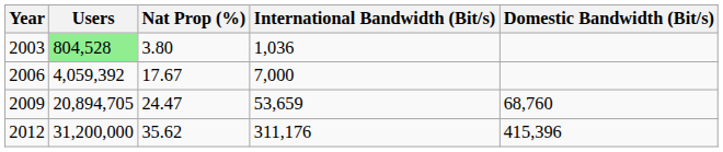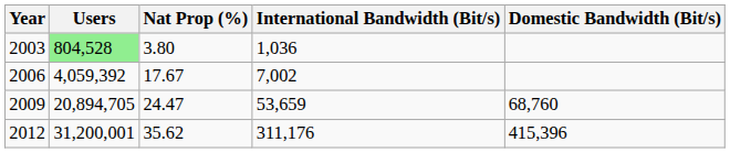 <table class="wikitable" border="1">
 <tr>
 <th>Year</th>
 <th>Users</th>
 <th>Nat Prop (%)</th>
 <th>International Bandwidth (Bit/s)</th>
 <th>Domestic Bandwidth (Bit/s)</th>
 </tr>
 <tr>
 <td>2003</td>
 <td style="background: lightgreen;">804,528</td>
 <td>3.80</td>
 <td>1,036</td>
 <td></td>
 </tr>
 <tr>
 <td>2006</td>
 <td>4,059,392</td>
 <td>17.67</td>
-<td>7,000</td>
+<td>7,002</td>
 <td></td>
 </tr>
 <tr>
 <td>2009</td>
 <td>20,894,705</td>
 <td>24.47</td>
 <td>53,659</td>
 <td>68,760</td>
 </tr>
 <tr>
 <td>2012</td>
-<td>31,200,000</td>
+<td>31,200,001</td>
 <td>35.62</td>
 <td>311,176</td>
 <td>415,396</td>
 </tr>
 </table>
